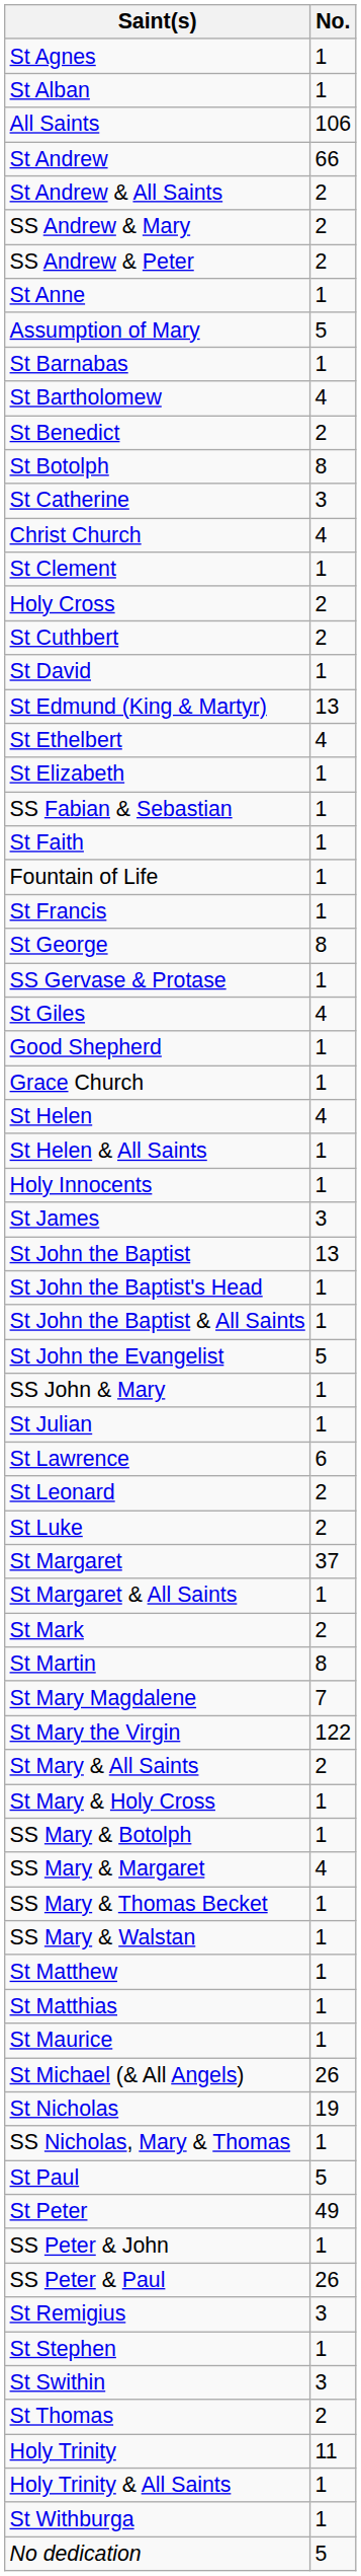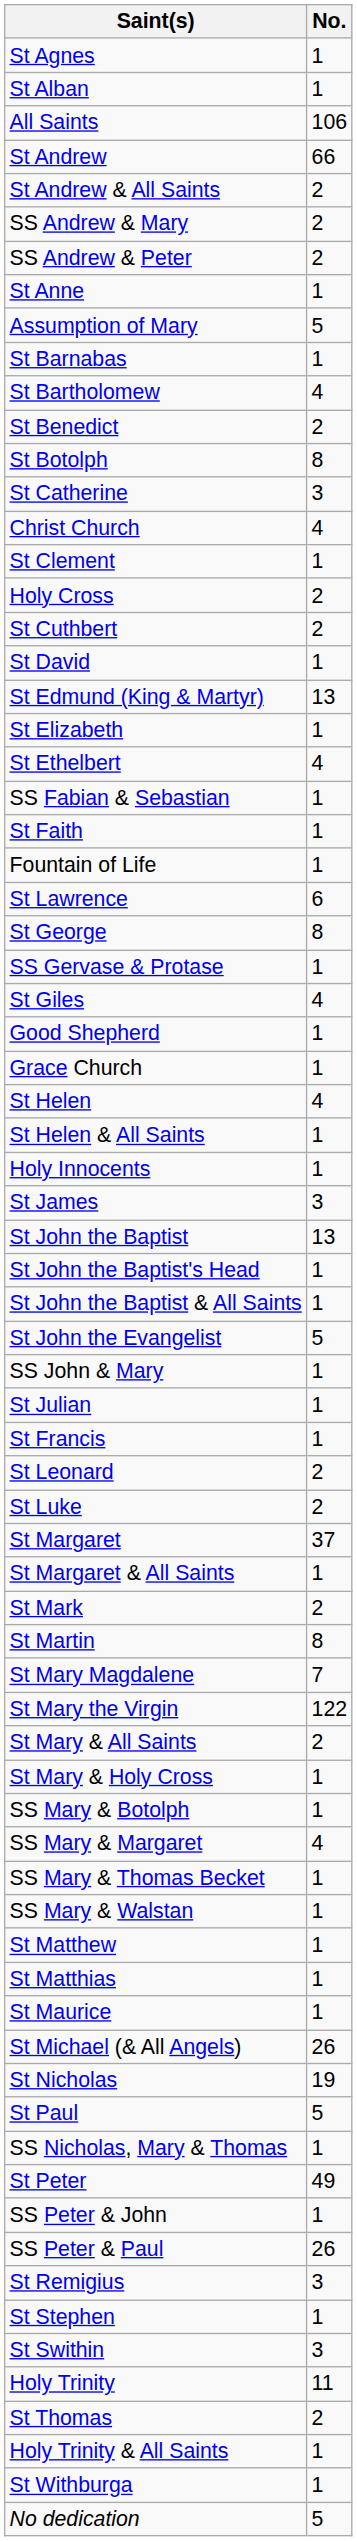 <table class="wikitable sortable">
 <tr>
 <th>Saint(s)</th>
 <th>No.</th>
 </tr>
 <tr>
 <td><a href='#'>St Agnes</a></td>
 <td>1</td>
 </tr>
 <tr>
 <td><a href='#'>St Alban</a></td>
 <td>1</td>
 </tr>
 <tr>
 <td><a href='#'>All Saints</a></td>
 <td>106</td>
 </tr>
 <tr>
 <td><a href='#'>St Andrew</a></td>
 <td>66</td>
 </tr>
 <tr>
 <td><a href='#'>St Andrew</a> & <a href='#'>All Saints</a></td>
 <td>2</td>
 </tr>
 <tr>
 <td>SS <a href='#'>Andrew</a> & <a href='#'>Mary</a></td>
 <td>2</td>
 </tr>
 <tr>
 <td>SS <a href='#'>Andrew</a> & <a href='#'>Peter</a></td>
 <td>2</td>
 </tr>
 <tr>
 <td><a href='#'>St Anne</a></td>
 <td>1</td>
 </tr>
 <tr>
 <td><a href='#'>Assumption of Mary</a></td>
 <td>5</td>
 </tr>
 <tr>
 <td><a href='#'>St Barnabas</a></td>
 <td>1</td>
 </tr>
 <tr>
 <td><a href='#'>St Bartholomew</a></td>
 <td>4</td>
 </tr>
 <tr>
 <td><a href='#'>St Benedict</a></td>
 <td>2</td>
 </tr>
 <tr>
 <td><a href='#'>St Botolph</a></td>
 <td>8</td>
 </tr>
 <tr>
 <td><a href='#'>St Catherine</a></td>
 <td>3</td>
 </tr>
 <tr>
 <td><a href='#'>Christ Church</a></td>
 <td>4</td>
 </tr>
 <tr>
 <td><a href='#'>St Clement</a></td>
 <td>1</td>
 </tr>
 <tr>
 <td><a href='#'>Holy Cross</a></td>
 <td>2</td>
 </tr>
 <tr>
 <td><a href='#'>St Cuthbert</a></td>
 <td>2</td>
 </tr>
 <tr>
 <td><a href='#'>St David</a></td>
 <td>1</td>
 </tr>
 <tr>
 <td><a href='#'>St Edmund (King & Martyr)</a></td>
 <td>13</td>
 </tr>
 <tr>
+<td><a href='#'>St Elizabeth</a></td>
+<td>1</td>
+</tr>
+<tr>
 <td><a href='#'>St Ethelbert</a></td>
 <td>4</td>
-</tr>
-<tr>
-<td><a href='#'>St Elizabeth</a></td>
-<td>1</td>
 </tr>
 <tr>
 <td>SS <a href='#'>Fabian</a> & <a href='#'>Sebastian</a></td>
 <td>1</td>
 </tr>
 <tr>
 <td><a href='#'>St Faith</a></td>
 <td>1</td>
 </tr>
 <tr>
 <td>Fountain of Life</td>
 <td>1</td>
 </tr>
 <tr>
-<td><a href='#'>St Francis</a></td>
-<td>1</td>
+<td><a href='#'>St Lawrence</a></td>
+<td>6</td>
 </tr>
 <tr>
 <td><a href='#'>St George</a></td>
 <td>8</td>
 </tr>
 <tr>
 <td><a href='#'>SS Gervase & Protase</a></td>
 <td>1</td>
 </tr>
 <tr>
 <td><a href='#'>St Giles</a></td>
 <td>4</td>
 </tr>
 <tr>
 <td><a href='#'>Good Shepherd</a></td>
 <td>1</td>
 </tr>
 <tr>
 <td><a href='#'>Grace</a> Church</td>
 <td>1</td>
 </tr>
 <tr>
 <td><a href='#'>St Helen</a></td>
 <td>4</td>
 </tr>
 <tr>
 <td><a href='#'>St Helen</a> & <a href='#'>All Saints</a></td>
 <td>1</td>
 </tr>
 <tr>
 <td><a href='#'>Holy Innocents</a></td>
 <td>1</td>
 </tr>
 <tr>
 <td><a href='#'>St James</a></td>
 <td>3</td>
 </tr>
 <tr>
 <td><a href='#'>St John the Baptist</a></td>
 <td>13</td>
 </tr>
 <tr>
 <td><a href='#'>St John the Baptist's Head</a></td>
 <td>1</td>
 </tr>
 <tr>
 <td><a href='#'>St John the Baptist</a> & <a href='#'>All Saints</a></td>
 <td>1</td>
 </tr>
 <tr>
 <td><a href='#'>St John the Evangelist</a></td>
 <td>5</td>
 </tr>
 <tr>
 <td>SS John & <a href='#'>Mary</a></td>
 <td>1</td>
 </tr>
 <tr>
 <td><a href='#'>St Julian</a></td>
 <td>1</td>
 </tr>
 <tr>
-<td><a href='#'>St Lawrence</a></td>
-<td>6</td>
+<td><a href='#'>St Francis</a></td>
+<td>1</td>
 </tr>
 <tr>
 <td><a href='#'>St Leonard</a></td>
 <td>2</td>
 </tr>
 <tr>
 <td><a href='#'>St Luke</a></td>
 <td>2</td>
 </tr>
 <tr>
 <td><a href='#'>St Margaret</a></td>
 <td>37</td>
 </tr>
 <tr>
 <td><a href='#'>St Margaret</a> & <a href='#'>All Saints</a></td>
 <td>1</td>
 </tr>
 <tr>
 <td><a href='#'>St Mark</a></td>
 <td>2</td>
 </tr>
 <tr>
 <td><a href='#'>St Martin</a></td>
 <td>8</td>
 </tr>
 <tr>
 <td><a href='#'>St Mary Magdalene</a></td>
 <td>7</td>
 </tr>
 <tr>
 <td><a href='#'>St Mary the Virgin</a></td>
 <td>122</td>
 </tr>
 <tr>
 <td><a href='#'>St Mary</a> & <a href='#'>All Saints</a></td>
 <td>2</td>
 </tr>
 <tr>
 <td><a href='#'>St Mary</a> & <a href='#'>Holy Cross</a></td>
 <td>1</td>
 </tr>
 <tr>
 <td>SS <a href='#'>Mary</a> & <a href='#'>Botolph</a></td>
 <td>1</td>
 </tr>
 <tr>
 <td>SS <a href='#'>Mary</a> & <a href='#'>Margaret</a></td>
 <td>4</td>
 </tr>
 <tr>
 <td>SS <a href='#'>Mary</a> & <a href='#'>Thomas Becket</a></td>
 <td>1</td>
 </tr>
 <tr>
 <td>SS <a href='#'>Mary</a> & <a href='#'>Walstan</a></td>
 <td>1</td>
 </tr>
 <tr>
 <td><a href='#'>St Matthew</a></td>
 <td>1</td>
 </tr>
 <tr>
 <td><a href='#'>St Matthias</a></td>
 <td>1</td>
 </tr>
 <tr>
 <td><a href='#'>St Maurice</a></td>
 <td>1</td>
 </tr>
 <tr>
 <td><a href='#'>St Michael</a> (& All <a href='#'>Angels</a>)</td>
 <td>26</td>
 </tr>
 <tr>
 <td><a href='#'>St Nicholas</a></td>
 <td>19</td>
 </tr>
 <tr>
+<td><a href='#'>St Paul</a></td>
+<td>5</td>
+</tr>
+<tr>
 <td>SS <a href='#'>Nicholas</a>, <a href='#'>Mary</a> & <a href='#'>Thomas</a></td>
 <td>1</td>
-</tr>
-<tr>
-<td><a href='#'>St Paul</a></td>
-<td>5</td>
 </tr>
 <tr>
 <td><a href='#'>St Peter</a></td>
 <td>49</td>
 </tr>
 <tr>
 <td>SS <a href='#'>Peter</a> & John</td>
 <td>1</td>
 </tr>
 <tr>
 <td>SS <a href='#'>Peter</a> & <a href='#'>Paul</a></td>
 <td>26</td>
 </tr>
 <tr>
 <td><a href='#'>St Remigius</a></td>
 <td>3</td>
 </tr>
 <tr>
 <td><a href='#'>St Stephen</a></td>
 <td>1</td>
 </tr>
 <tr>
 <td><a href='#'>St Swithin</a></td>
 <td>3</td>
 </tr>
 <tr>
+<td><a href='#'>Holy Trinity</a></td>
+<td>11</td>
+</tr>
+<tr>
 <td><a href='#'>St Thomas</a></td>
 <td>2</td>
-</tr>
-<tr>
-<td><a href='#'>Holy Trinity</a></td>
-<td>11</td>
 </tr>
 <tr>
 <td><a href='#'>Holy Trinity</a> & <a href='#'>All Saints</a></td>
 <td>1</td>
 </tr>
 <tr>
 <td><a href='#'>St Withburga</a></td>
 <td>1</td>
 </tr>
 <tr>
 <td><em>No dedication</em></td>
 <td>5</td>
 </tr>
 </table>
